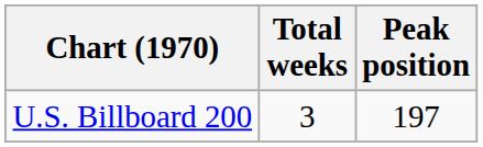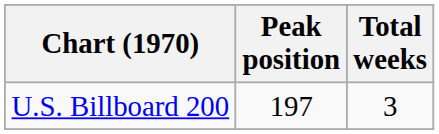 <table class="wikitable sortable">
 <tr>
 <th>Chart (1970)</th>
+<th>Peak<br>position</th>
 <th>Total<br>weeks</th>
-<th>Peak<br>position</th>
 </tr>
 <tr>
 <td align="left"><a href='#'>U.S. Billboard 200</a></td>
+<td style="text-align:center;">197</td>
 <td style="text-align:center;">3</td>
-<td style="text-align:center;">197</td>
 </tr>
 </table>
